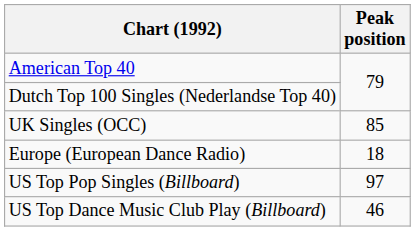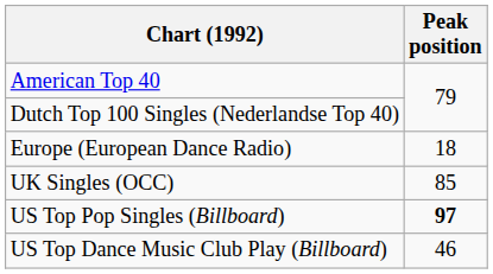 <table class="wikitable sortable">
 <tr>
 <th>Chart (1992)</th>
 <th>Peak <br>position</th>
 </tr>
 <tr>
 <td><a href='#'>American Top 40</a></td>
 <td rowspan="2" align="center">79</td>
 </tr>
 <tr>
 <td>Dutch Top 100 Singles (Nederlandse Top 40)</td>
 </tr>
 <tr>
+<td>Europe (European Dance Radio)</td>
+<td align="center">18</td>
+</tr>
+<tr>
 <td>UK Singles (OCC)</td>
 <td align="center">85</td>
 </tr>
 <tr>
-<td>Europe (European Dance Radio)</td>
-<td align="center">18</td>
-</tr>
-<tr>
 <td>US Top Pop Singles (<em>Billboard</em>)</td>
-<td align="center">97</td>
+<td align="center"><strong>97</strong></td>
 </tr>
 <tr>
 <td>US Top Dance Music Club Play (<em>Billboard</em>)</td>
 <td align="center">46</td>
 </tr>
 </table>
